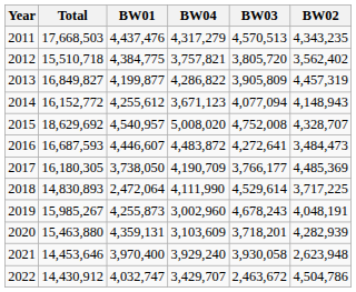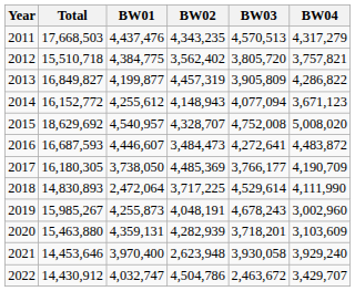 <table class="wikitable">
 <tr>
 <th>Year</th>
 <th>Total</th>
 <th>BW01</th>
+<th>BW02</th>
+<th>BW03</th>
 <th>BW04</th>
-<th>BW03</th>
-<th>BW02</th>
 </tr>
 <tr>
 <td>2011</td>
 <td>17,668,503</td>
 <td>4,437,476</td>
+<td>4,343,235</td>
+<td>4,570,513</td>
 <td>4,317,279</td>
-<td>4,570,513</td>
-<td>4,343,235</td>
 </tr>
 <tr>
 <td>2012</td>
 <td>15,510,718</td>
 <td>4,384,775</td>
+<td>3,562,402</td>
+<td>3,805,720</td>
 <td>3,757,821</td>
-<td>3,805,720</td>
-<td>3,562,402</td>
 </tr>
 <tr>
 <td>2013</td>
 <td>16,849,827</td>
 <td>4,199,877</td>
+<td>4,457,319</td>
+<td>3,905,809</td>
 <td>4,286,822</td>
-<td>3,905,809</td>
-<td>4,457,319</td>
 </tr>
 <tr>
 <td>2014</td>
 <td>16,152,772</td>
 <td>4,255,612</td>
+<td>4,148,943</td>
+<td>4,077,094</td>
 <td>3,671,123</td>
-<td>4,077,094</td>
-<td>4,148,943</td>
 </tr>
 <tr>
 <td>2015</td>
 <td>18,629,692</td>
 <td>4,540,957</td>
+<td>4,328,707</td>
+<td>4,752,008</td>
 <td>5,008,020</td>
-<td>4,752,008</td>
-<td>4,328,707</td>
 </tr>
 <tr>
 <td>2016</td>
 <td>16,687,593</td>
 <td>4,446,607</td>
+<td>3,484,473</td>
+<td>4,272,641</td>
 <td>4,483,872</td>
-<td>4,272,641</td>
-<td>3,484,473</td>
 </tr>
 <tr>
 <td>2017</td>
 <td>16,180,305</td>
 <td>3,738,050</td>
+<td>4,485,369</td>
+<td>3,766,177</td>
 <td>4,190,709</td>
-<td>3,766,177</td>
-<td>4,485,369</td>
 </tr>
 <tr>
 <td>2018</td>
 <td>14,830,893</td>
 <td>2,472,064</td>
+<td>3,717,225</td>
+<td>4,529,614</td>
 <td>4,111,990</td>
-<td>4,529,614</td>
-<td>3,717,225</td>
 </tr>
 <tr>
 <td>2019</td>
 <td>15,985,267</td>
 <td>4,255,873</td>
+<td>4,048,191</td>
+<td>4,678,243</td>
 <td>3,002,960</td>
-<td>4,678,243</td>
-<td>4,048,191</td>
 </tr>
 <tr>
 <td>2020</td>
 <td>15,463,880</td>
 <td>4,359,131</td>
+<td>4,282,939</td>
+<td>3,718,201</td>
 <td>3,103,609</td>
-<td>3,718,201</td>
-<td>4,282,939</td>
 </tr>
 <tr>
 <td>2021</td>
 <td>14,453,646</td>
 <td>3,970,400</td>
+<td>2,623,948</td>
+<td>3,930,058</td>
 <td>3,929,240</td>
-<td>3,930,058</td>
-<td>2,623,948</td>
 </tr>
 <tr>
 <td>2022</td>
 <td>14,430,912</td>
 <td>4,032,747</td>
+<td>4,504,786</td>
+<td>2,463,672</td>
 <td>3,429,707</td>
-<td>2,463,672</td>
-<td>4,504,786</td>
 </tr>
 </table>
